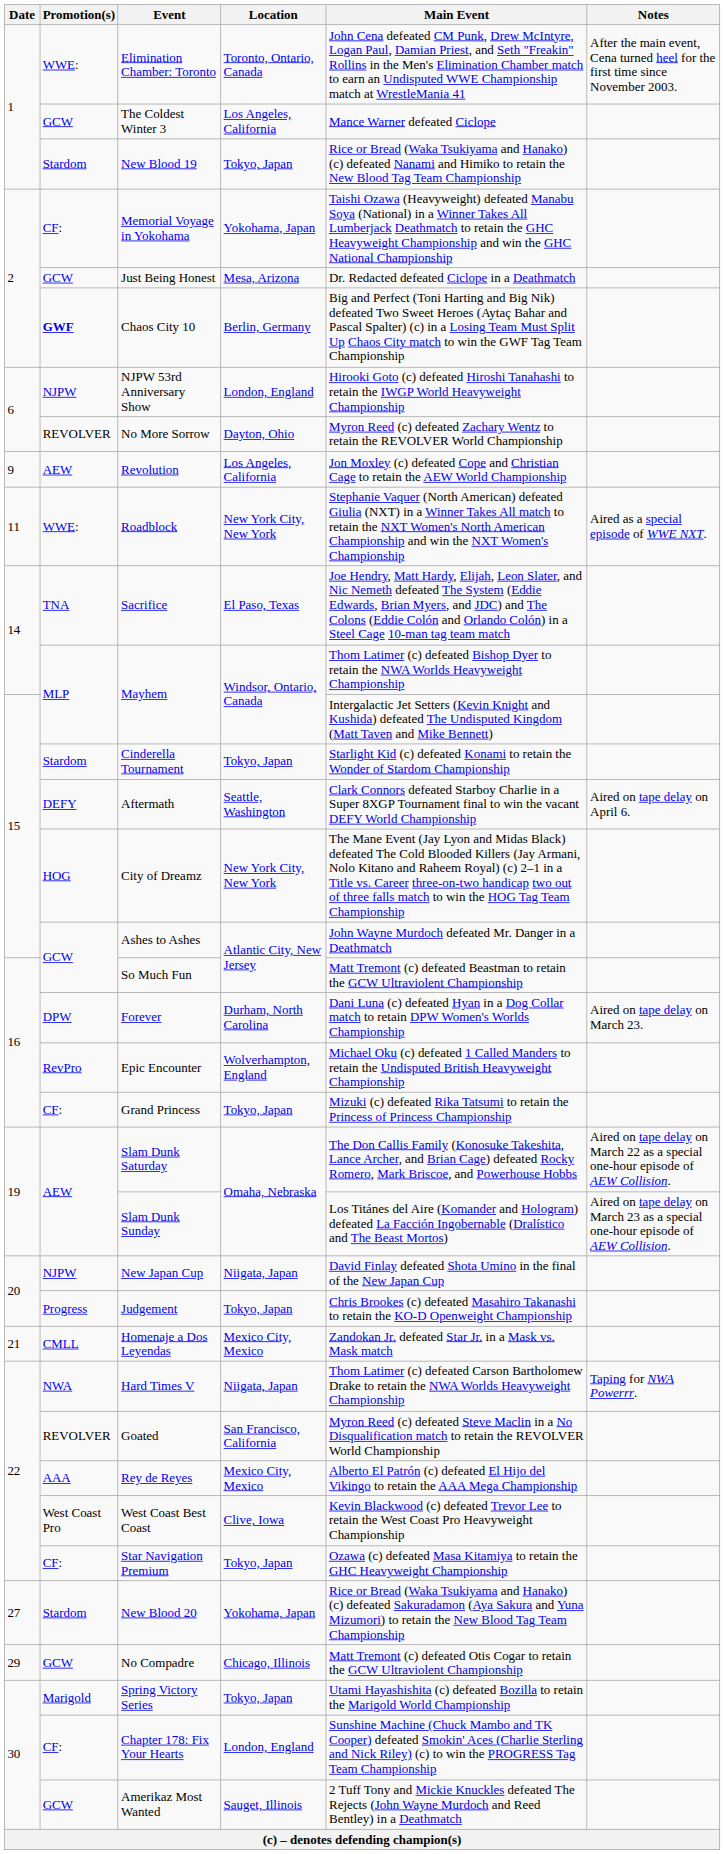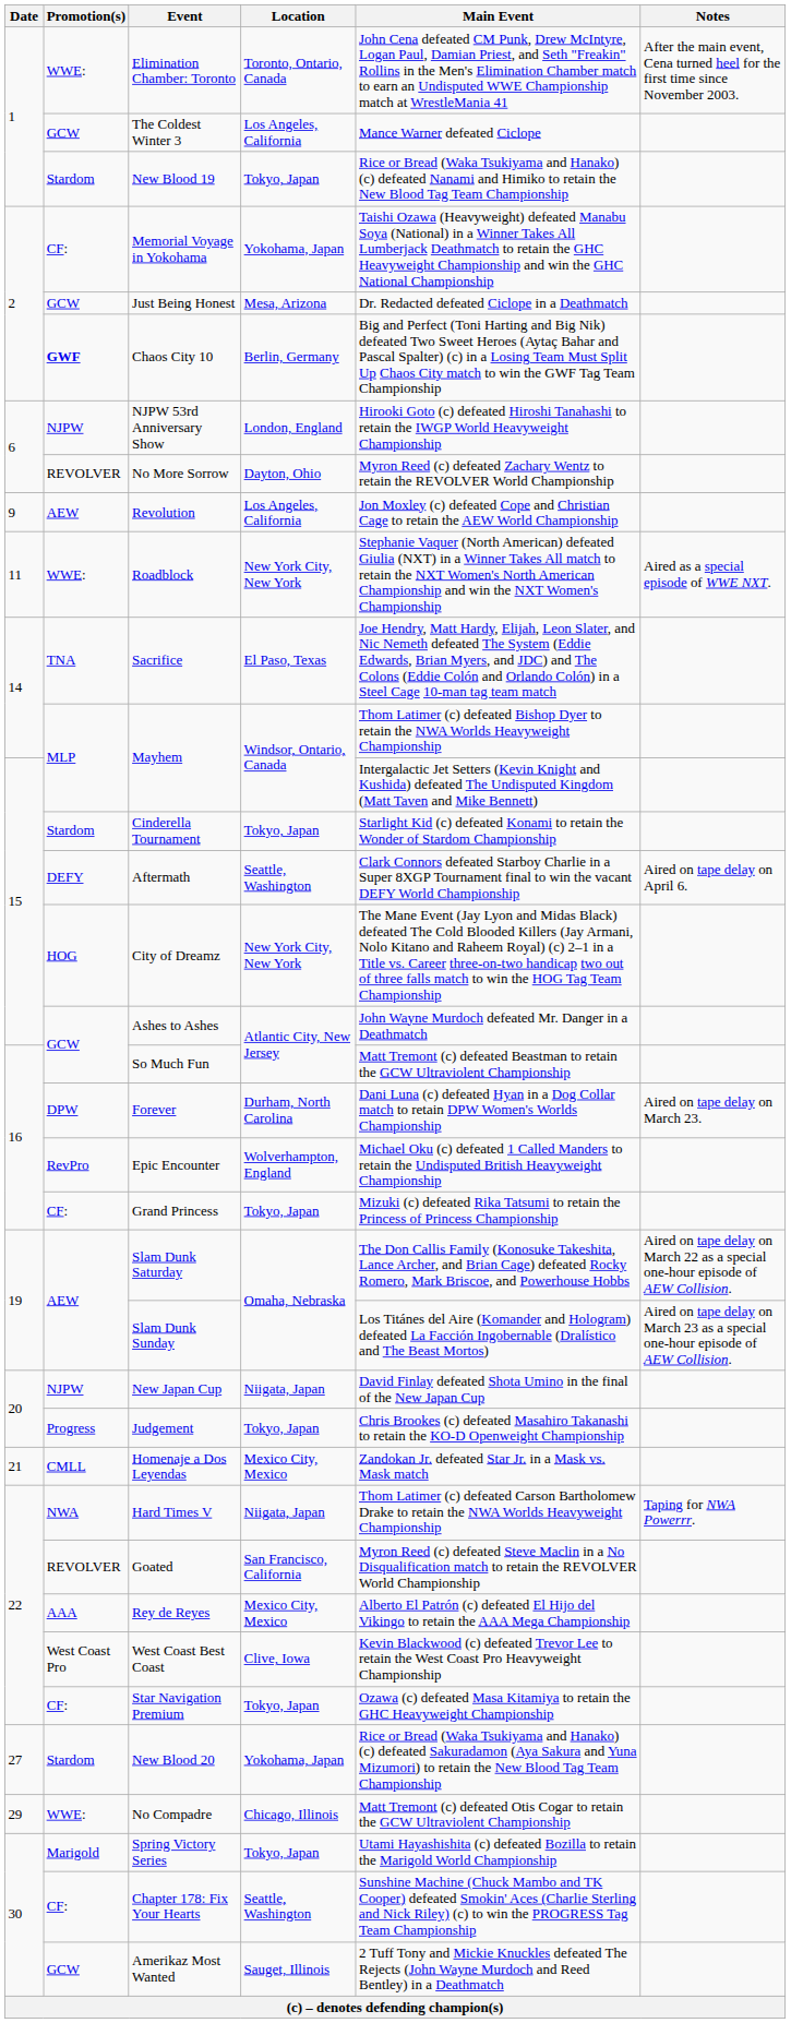 <table class="wikitable" style="width:100%;">
 <tr>
 <th width="5%">Date</th>
 <th width="5%">Promotion(s)</th>
 <th style="width:15%;">Event</th>
 <th style="width:15%;">Location</th>
 <th style="width:40%;">Main Event</th>
 <th style="width:20%;">Notes</th>
 </tr>
 <tr>
 <td rowspan=3>1</td>
 <td><a href='#'>WWE</a>:</td>
 <td><a href='#'>Elimination Chamber: Toronto</a></td>
 <td><a href='#'>Toronto, Ontario, Canada</a></td>
 <td><a href='#'>John Cena</a> defeated <a href='#'>CM Punk</a>, <a href='#'>Drew McIntyre</a>, <a href='#'>Logan Paul</a>, <a href='#'>Damian Priest</a>, and <a href='#'>Seth "Freakin" Rollins</a> in the Men's <a href='#'>Elimination Chamber match</a> to earn an <a href='#'>Undisputed WWE Championship</a> match at <a href='#'>WrestleMania 41</a></td>
 <td>After the main event, Cena turned <a href='#'>heel</a> for the first time since November 2003.</td>
 </tr>
 <tr>
 <td><a href='#'>GCW</a></td>
 <td>The Coldest Winter 3</td>
 <td><a href='#'>Los Angeles, California</a></td>
 <td><a href='#'>Mance Warner</a> defeated <a href='#'>Ciclope</a></td>
 <td></td>
 </tr>
 <tr>
 <td><a href='#'>Stardom</a></td>
 <td><a href='#'>New Blood 19</a></td>
 <td><a href='#'>Tokyo, Japan</a></td>
 <td><a href='#'>Rice or Bread</a> (<a href='#'>Waka Tsukiyama</a> and <a href='#'>Hanako</a>) (c) defeated <a href='#'>Nanami</a> and Himiko to retain the <a href='#'>New Blood Tag Team Championship</a></td>
 <td></td>
 </tr>
 <tr>
 <td rowspan=3>2</td>
 <td><a href='#'>CF</a>:</td>
 <td><a href='#'>Memorial Voyage in Yokohama</a></td>
 <td><a href='#'>Yokohama, Japan</a></td>
 <td><a href='#'>Taishi Ozawa</a> (Heavyweight) defeated <a href='#'>Manabu Soya</a> (National) in a <a href='#'>Winner Takes All</a> <a href='#'>Lumberjack</a> <a href='#'>Deathmatch</a> to retain the <a href='#'>GHC Heavyweight Championship</a> and win the <a href='#'>GHC National Championship</a></td>
 <td></td>
 </tr>
 <tr>
 <td><a href='#'>GCW</a></td>
 <td>Just Being Honest</td>
 <td><a href='#'>Mesa, Arizona</a></td>
 <td>Dr. Redacted defeated <a href='#'>Ciclope</a> in a <a href='#'>Deathmatch</a></td>
 <td></td>
 </tr>
 <tr>
 <td><strong><a href='#'>GWF</a></strong></td>
 <td>Chaos City 10</td>
 <td><a href='#'>Berlin, Germany</a></td>
 <td>Big and Perfect (Toni Harting and Big Nik) defeated Two Sweet Heroes (Aytaç Bahar and Pascal Spalter) (c) in a <a href='#'>Losing Team Must Split Up</a> <a href='#'>Chaos City match</a> to win the GWF Tag Team Championship</td>
 <td></td>
 </tr>
 <tr>
 <td rowspan=2>6</td>
 <td><a href='#'>NJPW</a></td>
 <td>NJPW 53rd Anniversary Show</td>
 <td><a href='#'>London, England</a></td>
 <td><a href='#'>Hirooki Goto</a> (c) defeated <a href='#'>Hiroshi Tanahashi</a> to retain the <a href='#'>IWGP World Heavyweight Championship</a></td>
 <td></td>
 </tr>
 <tr>
 <td>REVOLVER</td>
 <td>No More Sorrow</td>
 <td><a href='#'>Dayton, Ohio</a></td>
 <td><a href='#'>Myron Reed</a> (c) defeated <a href='#'>Zachary Wentz</a> to retain the REVOLVER World Championship</td>
 <td></td>
 </tr>
 <tr>
 <td>9</td>
 <td><a href='#'>AEW</a></td>
 <td><a href='#'>Revolution</a></td>
 <td><a href='#'>Los Angeles, California</a></td>
 <td><a href='#'>Jon Moxley</a> (c) defeated <a href='#'>Cope</a> and <a href='#'>Christian Cage</a> to retain the <a href='#'>AEW World Championship</a></td>
 <td></td>
 </tr>
 <tr>
 <td>11</td>
 <td><a href='#'>WWE</a>:</td>
 <td><a href='#'>Roadblock</a></td>
 <td><a href='#'>New York City, New York</a></td>
 <td><a href='#'>Stephanie Vaquer</a> (North American) defeated <a href='#'>Giulia</a> (NXT) in a <a href='#'>Winner Takes All match</a> to retain the <a href='#'>NXT Women's North American Championship</a> and win the <a href='#'>NXT Women's Championship</a></td>
 <td>Aired as a <a href='#'>special episode</a> of <em><a href='#'>WWE NXT</a></em>.</td>
 </tr>
 <tr>
 <td rowspan=2>14</td>
 <td><a href='#'>TNA</a></td>
 <td><a href='#'>Sacrifice</a></td>
 <td><a href='#'>El Paso, Texas</a></td>
 <td><a href='#'>Joe Hendry</a>, <a href='#'>Matt Hardy</a>, <a href='#'>Elijah</a>, <a href='#'>Leon Slater</a>, and <a href='#'>Nic Nemeth</a> defeated <a href='#'>The System</a> (<a href='#'>Eddie Edwards</a>, <a href='#'>Brian Myers</a>, and <a href='#'>JDC</a>) and <a href='#'>The Colons</a> (<a href='#'>Eddie Colón</a> and <a href='#'>Orlando Colón</a>) in a <a href='#'>Steel Cage</a> <a href='#'>10-man tag team match</a></td>
 <td></td>
 </tr>
 <tr>
 <td rowspan=2><a href='#'>MLP</a></td>
 <td rowspan=2><a href='#'>Mayhem</a></td>
 <td rowspan=2><a href='#'>Windsor, Ontario, Canada</a></td>
 <td><a href='#'>Thom Latimer</a> (c) defeated <a href='#'>Bishop Dyer</a> to retain the <a href='#'>NWA Worlds Heavyweight Championship</a></td>
 <td></td>
 </tr>
 <tr>
 <td rowspan=5>15</td>
 <td>Intergalactic Jet Setters (<a href='#'>Kevin Knight</a> and <a href='#'>Kushida</a>) defeated <a href='#'>The Undisputed Kingdom</a> (<a href='#'>Matt Taven</a> and <a href='#'>Mike Bennett</a>)</td>
 <td></td>
 </tr>
 <tr>
 <td><a href='#'>Stardom</a></td>
 <td><a href='#'>Cinderella Tournament</a><br></td>
 <td><a href='#'>Tokyo, Japan</a></td>
 <td><a href='#'>Starlight Kid</a> (c) defeated <a href='#'>Konami</a> to retain the <a href='#'>Wonder of Stardom Championship</a></td>
 <td></td>
 </tr>
 <tr>
 <td><a href='#'>DEFY</a></td>
 <td>Aftermath</td>
 <td><a href='#'>Seattle, Washington</a></td>
 <td><a href='#'>Clark Connors</a> defeated Starboy Charlie in a Super 8XGP Tournament final to win the vacant <a href='#'>DEFY World Championship</a></td>
 <td>Aired on <a href='#'>tape delay</a> on April 6.</td>
 </tr>
 <tr>
 <td><a href='#'>HOG</a></td>
 <td>City of Dreamz</td>
 <td><a href='#'>New York City, New York</a></td>
 <td>The Mane Event (Jay Lyon and Midas Black) defeated The Cold Blooded Killers (Jay Armani, Nolo Kitano and Raheem Royal) (c) 2–1 in a <a href='#'>Title vs. Career</a> <a href='#'>three-on-two handicap</a> <a href='#'>two out of three falls match</a> to win the <a href='#'>HOG Tag Team Championship</a></td>
 <td></td>
 </tr>
 <tr>
 <td rowspan=2><a href='#'>GCW</a></td>
 <td>Ashes to Ashes</td>
 <td rowspan=2><a href='#'>Atlantic City, New Jersey</a></td>
 <td><a href='#'>John Wayne Murdoch</a> defeated Mr. Danger in a <a href='#'>Deathmatch</a></td>
 <td></td>
 </tr>
 <tr>
 <td rowspan=4>16</td>
 <td>So Much Fun</td>
 <td><a href='#'>Matt Tremont</a> (c) defeated Beastman to retain the <a href='#'>GCW Ultraviolent Championship</a></td>
 <td></td>
 </tr>
 <tr>
 <td><a href='#'>DPW</a></td>
 <td><a href='#'>Forever</a></td>
 <td><a href='#'>Durham, North Carolina</a></td>
 <td><a href='#'>Dani Luna</a> (c) defeated <a href='#'>Hyan</a> in a <a href='#'>Dog Collar match</a> to retain <a href='#'>DPW Women's Worlds Championship</a></td>
 <td>Aired on <a href='#'>tape delay</a> on March 23.</td>
 </tr>
 <tr>
 <td><a href='#'>RevPro</a></td>
 <td>Epic Encounter</td>
 <td><a href='#'>Wolverhampton, England</a></td>
 <td><a href='#'>Michael Oku</a> (c) defeated <a href='#'>1 Called Manders</a> to retain the <a href='#'>Undisputed British Heavyweight Championship</a></td>
 <td></td>
 </tr>
 <tr>
 <td><a href='#'>CF</a>:</td>
 <td>Grand Princess</td>
 <td><a href='#'>Tokyo, Japan</a></td>
 <td><a href='#'>Mizuki</a> (c) defeated <a href='#'>Rika Tatsumi</a> to retain the <a href='#'>Princess of Princess Championship</a></td>
 <td></td>
 </tr>
 <tr>
 <td rowspan="2">19</td>
 <td rowspan="2"><a href='#'>AEW</a></td>
 <td><a href='#'>Slam Dunk Saturday</a></td>
 <td rowspan="2"><a href='#'>Omaha, Nebraska</a></td>
 <td><a href='#'>The Don Callis Family</a> (<a href='#'>Konosuke Takeshita</a>, <a href='#'>Lance Archer</a>, and <a href='#'>Brian Cage</a>) defeated <a href='#'>Rocky Romero</a>, <a href='#'>Mark Briscoe</a>, and <a href='#'>Powerhouse Hobbs</a></td>
 <td>Aired on <a href='#'>tape delay</a> on March 22 as a special one-hour episode of <em><a href='#'>AEW Collision</a></em>.</td>
 </tr>
 <tr>
 <td><a href='#'>Slam Dunk Sunday</a></td>
 <td>Los Titánes del Aire (<a href='#'>Komander</a> and <a href='#'>Hologram</a>) defeated <a href='#'>La Facción Ingobernable</a> (<a href='#'>Dralístico</a> and <a href='#'>The Beast Mortos</a>)</td>
 <td>Aired on <a href='#'>tape delay</a> on March 23 as a special one-hour episode of <em><a href='#'>AEW Collision</a></em>.</td>
 </tr>
 <tr>
 <td rowspan=2>20</td>
 <td><a href='#'>NJPW</a></td>
 <td><a href='#'>New Japan Cup</a><br></td>
 <td><a href='#'>Niigata, Japan</a></td>
 <td><a href='#'>David Finlay</a> defeated <a href='#'>Shota Umino</a> in the final of the <a href='#'>New Japan Cup</a></td>
 <td></td>
 </tr>
 <tr>
 <td><a href='#'>Progress</a></td>
 <td><a href='#'>Judgement</a></td>
 <td><a href='#'>Tokyo, Japan</a></td>
 <td><a href='#'>Chris Brookes</a> (c) defeated <a href='#'>Masahiro Takanashi</a> to retain the <a href='#'>KO-D Openweight Championship</a></td>
 <td></td>
 </tr>
 <tr>
 <td>21</td>
 <td><a href='#'>CMLL</a></td>
 <td><a href='#'>Homenaje a Dos Leyendas</a></td>
 <td><a href='#'>Mexico City, Mexico</a></td>
 <td><a href='#'>Zandokan Jr.</a> defeated <a href='#'>Star Jr.</a> in a <a href='#'>Mask vs. Mask match</a></td>
 <td></td>
 </tr>
 <tr>
 <td rowspan=5>22</td>
 <td><a href='#'>NWA</a></td>
 <td><a href='#'>Hard Times V</a></td>
 <td><a href='#'>Niigata, Japan</a></td>
 <td><a href='#'>Thom Latimer</a> (c) defeated Carson Bartholomew Drake to retain the <a href='#'>NWA Worlds Heavyweight Championship</a></td>
 <td><a href='#'>Taping</a> for <em><a href='#'>NWA Powerrr</a></em>.</td>
 </tr>
 <tr>
 <td>REVOLVER</td>
 <td>Goated</td>
 <td><a href='#'>San Francisco, California</a></td>
 <td><a href='#'>Myron Reed</a> (c) defeated <a href='#'>Steve Maclin</a> in a <a href='#'>No Disqualification match</a> to retain the REVOLVER World Championship</td>
 <td></td>
 </tr>
 <tr>
 <td><a href='#'>AAA</a></td>
 <td><a href='#'>Rey de Reyes</a></td>
 <td><a href='#'>Mexico City, Mexico</a></td>
 <td><a href='#'>Alberto El Patrón</a> (c) defeated <a href='#'>El Hijo del Vikingo</a> to retain the <a href='#'>AAA Mega Championship</a></td>
 <td></td>
 </tr>
 <tr>
 <td>West Coast Pro</td>
 <td>West Coast Best Coast</td>
 <td><a href='#'>Clive, Iowa</a></td>
 <td><a href='#'>Kevin Blackwood</a> (c) defeated <a href='#'>Trevor Lee</a> to retain the West Coast Pro Heavyweight Championship</td>
 <td></td>
 </tr>
 <tr>
 <td><a href='#'>CF</a>:</td>
 <td><a href='#'>Star Navigation Premium</a><br></td>
 <td><a href='#'>Tokyo, Japan</a></td>
 <td><a href='#'>Ozawa</a> (c) defeated <a href='#'>Masa Kitamiya</a> to retain the <a href='#'>GHC Heavyweight Championship</a></td>
 <td></td>
 </tr>
 <tr>
 <td>27</td>
 <td><a href='#'>Stardom</a></td>
 <td><a href='#'>New Blood 20</a></td>
 <td><a href='#'>Yokohama, Japan</a></td>
 <td><a href='#'>Rice or Bread</a> (<a href='#'>Waka Tsukiyama</a> and <a href='#'>Hanako</a>) (c) defeated <a href='#'>Sakuradamon</a> (<a href='#'>Aya Sakura</a> and <a href='#'>Yuna Mizumori</a>) to retain the <a href='#'>New Blood Tag Team Championship</a></td>
 <td></td>
 </tr>
 <tr>
 <td>29</td>
-<td><a href='#'>GCW</a></td>
+<td><a href='#'>WWE</a>:</td>
 <td>No Compadre</td>
 <td><a href='#'>Chicago, Illinois</a></td>
 <td><a href='#'>Matt Tremont</a> (c) defeated Otis Cogar to retain the <a href='#'>GCW Ultraviolent Championship</a></td>
 <td></td>
 </tr>
 <tr>
 <td rowspan=3>30</td>
 <td><a href='#'>Marigold</a></td>
 <td><a href='#'>Spring Victory Series</a></td>
 <td><a href='#'>Tokyo, Japan</a></td>
 <td><a href='#'>Utami Hayashishita</a> (c) defeated <a href='#'>Bozilla</a> to retain the <a href='#'>Marigold World Championship</a></td>
 <td></td>
 </tr>
 <tr>
 <td><a href='#'>CF</a>:</td>
 <td><a href='#'>Chapter 178: Fix Your Hearts</a></td>
-<td><a href='#'>London, England</a></td>
+<td><a href='#'>Seattle, Washington</a></td>
 <td><a href='#'>Sunshine Machine (Chuck Mambo and TK Cooper)</a> defeated <a href='#'>Smokin' Aces (Charlie Sterling and Nick Riley)</a> (c) to win the <a href='#'>PROGRESS Tag Team Championship</a></td>
 <td></td>
 </tr>
 <tr>
 <td><a href='#'>GCW</a></td>
 <td>Amerikaz Most Wanted</td>
 <td><a href='#'>Sauget, Illinois</a></td>
 <td>2 Tuff Tony and <a href='#'>Mickie Knuckles</a> defeated The Rejects (<a href='#'>John Wayne Murdoch</a> and Reed Bentley) in a <a href='#'>Deathmatch</a></td>
 <td></td>
 </tr>
 <tr>
 <th colspan="6">(c) – denotes defending champion(s)</th>
 </tr>
 </table>
